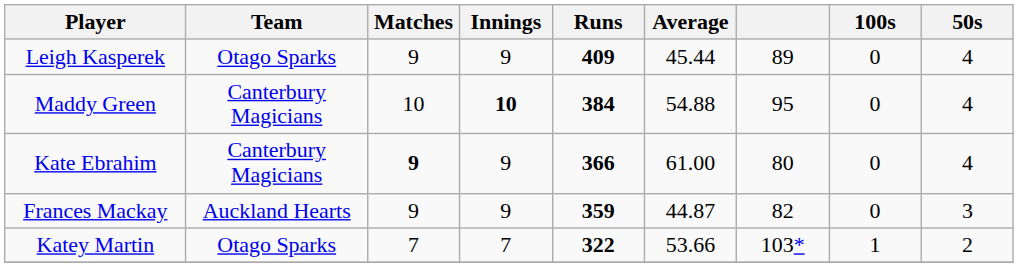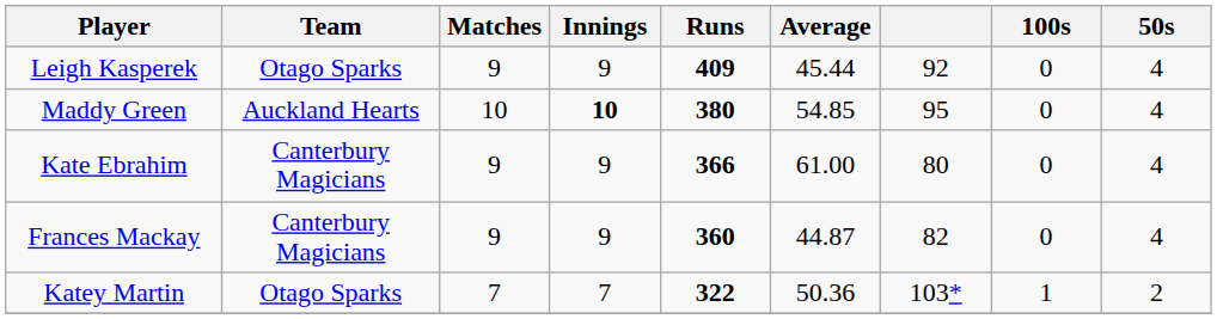 <table class="wikitable" style="text-align:center;">
 <tr>
 <th width=125>Player</th>
 <th width=125>Team</th>
 <th width=60>Matches</th>
 <th width=60>Innings</th>
 <th width=60>Runs</th>
 <th width=60>Average</th>
 <th width=60></th>
 <th width=60>100s</th>
 <th width=60>50s</th>
 </tr>
 <tr>
 <td><a href='#'>Leigh Kasperek</a></td>
 <td><a href='#'>Otago Sparks</a></td>
 <td>9</td>
 <td>9</td>
 <td><strong>409</strong></td>
 <td>45.44</td>
-<td>89</td>
+<td>92</td>
 <td>0</td>
 <td>4</td>
 </tr>
 <tr>
 <td><a href='#'>Maddy Green</a></td>
-<td><a href='#'>Canterbury Magicians</a></td>
+<td><a href='#'>Auckland Hearts</a></td>
 <td>10</td>
 <td><strong>10</strong></td>
-<td><strong>384</strong></td>
-<td>54.88</td>
+<td><strong>380</strong></td>
+<td>54.85</td>
 <td>95</td>
 <td>0</td>
 <td>4</td>
 </tr>
 <tr>
 <td><a href='#'>Kate Ebrahim</a></td>
 <td><a href='#'>Canterbury Magicians</a></td>
-<td><strong>9</strong></td>
+<td>9</td>
 <td>9</td>
 <td><strong>366</strong></td>
 <td>61.00</td>
 <td>80</td>
 <td>0</td>
 <td>4</td>
 </tr>
 <tr>
 <td><a href='#'>Frances Mackay</a></td>
-<td><a href='#'>Auckland Hearts</a></td>
+<td><a href='#'>Canterbury Magicians</a></td>
 <td>9</td>
 <td>9</td>
-<td><strong>359</strong></td>
+<td><strong>360</strong></td>
 <td>44.87</td>
 <td>82</td>
 <td>0</td>
-<td>3</td>
+<td>4</td>
 </tr>
 <tr>
 <td><a href='#'>Katey Martin</a></td>
 <td><a href='#'>Otago Sparks</a></td>
 <td>7</td>
 <td>7</td>
 <td><strong>322</strong></td>
-<td>53.66</td>
+<td>50.36</td>
 <td>103<a href='#'>*</a></td>
 <td>1</td>
 <td>2</td>
 </tr>
 <tr>
 </tr>
 </table>
